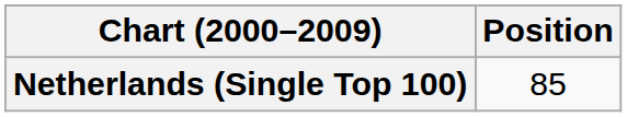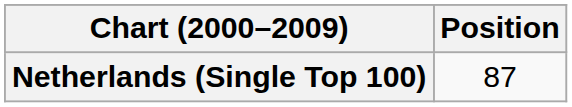 <table class="wikitable plainrowheaders" style="text-align:center">
 <tr>
 <th>Chart (2000–2009)</th>
 <th>Position</th>
 </tr>
 <tr>
 <th scope="row">Netherlands (Single Top 100)</th>
-<td>85</td>
+<td>87</td>
 </tr>
 </table>
